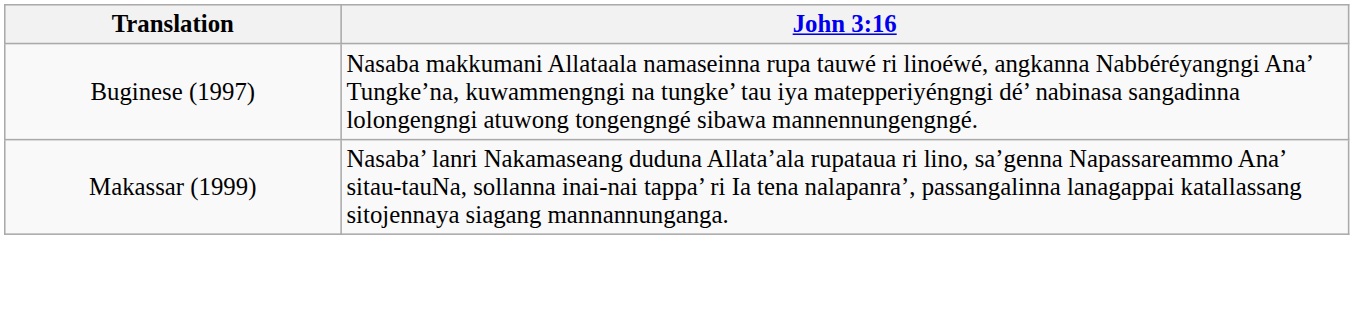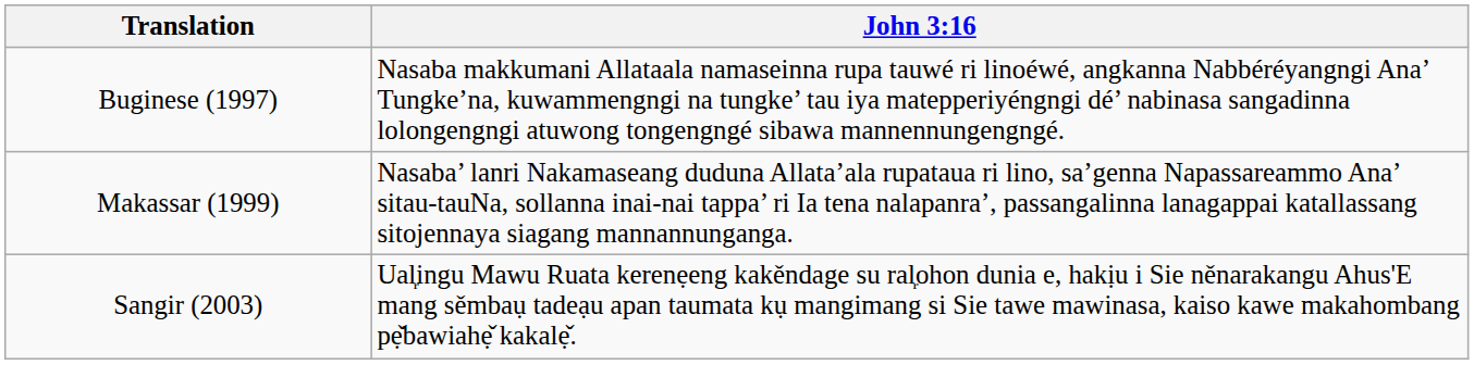 <table class="wikitable">
 <tr>
 <th style="text-align:center; width:25%;">Translation</th>
 <th><a href='#'>John 3:16</a></th>
 </tr>
 <tr>
 <td style="text-align:center;">Buginese (1997)</td>
 <td>Nasaba makkumani Allataala namaseinna rupa tauwé ri linoéwé, angkanna Nabbéréyangngi Ana’ Tungke’na, kuwammengngi na tungke’ tau iya matepperiyéngngi dé’ nabinasa sangadinna lolongengngi atuwong tongengngé sibawa mannennungengngé.</td>
 </tr>
 <tr>
 <td style="text-align:center;">Makassar (1999)</td>
 <td>Nasaba’ lanri Nakamaseang duduna Allata’ala rupataua ri lino, sa’genna Napassareammo Ana’ sitau-tauNa, sollanna inai-nai tappa’ ri Ia tena nalapanra’, passangalinna lanagappai katallassang sitojennaya siagang mannannunganga.</td>
 </tr>
+<tr>
+<td style="text-align:center;">Sangir (2003)</td>
+<td>Ual᷊ingu Mawu Ruata kerenẹeng kakěndage su ral᷊ohon dunia e, hakịu i Sie něnarakangu Ahus'E mang sěmbaụ tadeạu apan taumata kụ mangimang si Sie tawe mawinasa, kaiso kawe makahombang pẹ̌bawiahẹ̌ kakalẹ̌.</td>
+</tr>
 </table>
